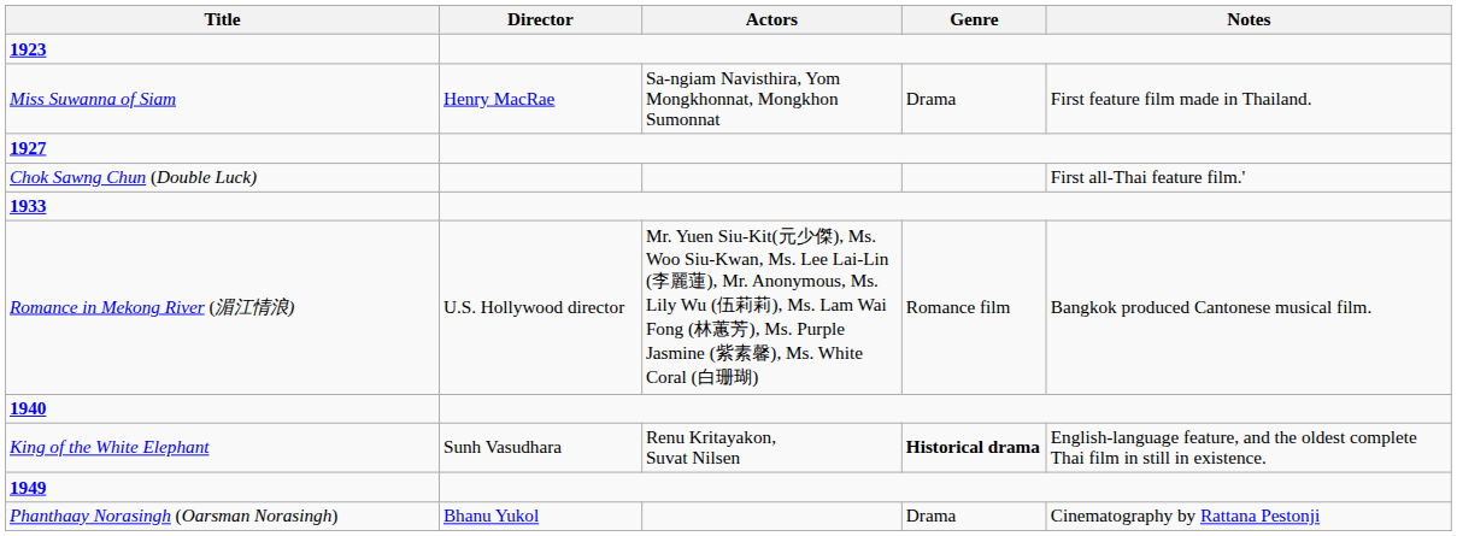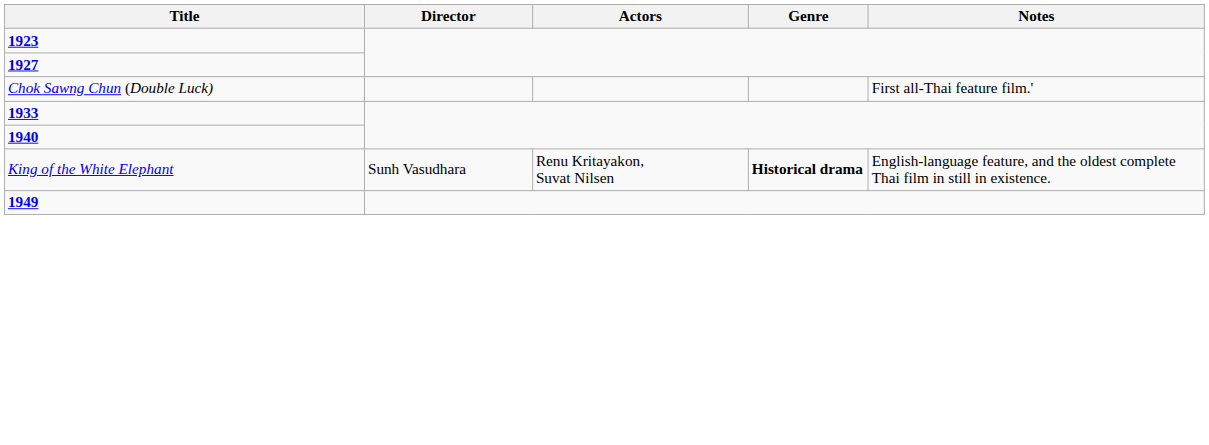 <table class="wikitable" style="width:100%;">
 <tr>
 <th style="width:30%;">Title</th>
 <th style="width:14%;">Director</th>
 <th style="width:18%;">Actors</th>
 <th style="width:10%;">Genre</th>
 <th style="width:28%;">Notes</th>
 </tr>
 <tr>
 <td><strong><a href='#'>1923</a></strong></td>
-</tr>
-<tr>
-<td><em><a href='#'>Miss Suwanna of Siam</a></em></td>
-<td><a href='#'>Henry MacRae</a></td>
-<td>Sa-ngiam Navisthira, Yom Mongkhonnat, Mongkhon Sumonnat</td>
-<td>Drama</td>
-<td>First feature film made in Thailand.</td>
 </tr>
 <tr>
 <td><strong><a href='#'>1927</a></strong></td>
 </tr>
 <tr>
 <td><em><a href='#'>Chok Sawng Chun</a></em> (<em>Double Luck)</em></td>
 <td></td>
 <td></td>
 <td></td>
 <td>First all-Thai feature film.'</td>
 </tr>
 <tr>
 <td><strong><a href='#'>1933</a></strong></td>
 </tr>
 <tr>
-<td><em><a href='#'>Romance in Mekong River</a></em> (<em>湄江情浪)</em></td>
-<td>U.S. Hollywood director</td>
-<td>Mr. Yuen Siu-Kit(元少傑), Ms. Woo Siu-Kwan, Ms. Lee Lai-Lin (李麗蓮), Mr. Anonymous, Ms. Lily Wu (伍莉莉), Ms. Lam Wai Fong (林蕙芳), Ms. Purple Jasmine (紫素馨), Ms. White Coral (白珊瑚)</td>
-<td>Romance film</td>
-<td>Bangkok produced Cantonese musical film.</td>
-</tr>
-<tr>
 <td><strong><a href='#'>1940</a></strong></td>
 </tr>
 <tr>
 <td><em><a href='#'>King of the White Elephant</a></em></td>
 <td>Sunh Vasudhara</td>
 <td>Renu Kritayakon,<br>Suvat Nilsen</td>
 <td><strong>Historical drama</strong></td>
 <td>English-language feature, and the oldest complete Thai film in still in existence.</td>
 </tr>
 <tr>
 <td><strong><a href='#'>1949</a></strong></td>
 </tr>
-<tr>
-<td><em><a href='#'>Phanthaay Norasingh</a></em> (<em>Oarsman Norasingh</em>)</td>
-<td><a href='#'>Bhanu Yukol</a></td>
-<td></td>
-<td>Drama</td>
-<td>Cinematography by <a href='#'>Rattana Pestonji</a></td>
-</tr>
 </table>
